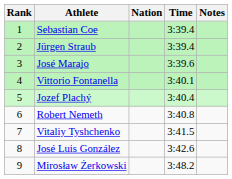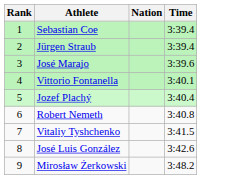 <table class="wikitable sortable" style="text-align:center">
 <tr>
 <th>Rank</th>
 <th>Athlete</th>
 <th>Nation</th>
 <th>Time</th>
-<th>Notes</th>
 </tr>
 <tr style="background:#bbf3bb;">
 <td>1</td>
 <td align=left><a href='#'>Sebastian Coe</a></td>
 <td align=left></td>
 <td>3:39.4</td>
-<td></td>
 </tr>
 <tr style="background:#bbf3bb;">
 <td>2</td>
 <td align=left><a href='#'>Jürgen Straub</a></td>
 <td align=left></td>
 <td>3:39.4</td>
-<td></td>
 </tr>
 <tr style="background:#bbf3bb;">
 <td>3</td>
 <td align=left><a href='#'>José Marajo</a></td>
 <td align=left></td>
 <td>3:39.6</td>
-<td></td>
 </tr>
 <tr style="background:#bbf3bb;">
 <td>4</td>
 <td align=left><a href='#'>Vittorio Fontanella</a></td>
 <td align=left></td>
 <td>3:40.1</td>
-<td></td>
 </tr>
 <tr style="background:#ccf9cc;">
 <td>5</td>
 <td align=left><a href='#'>Jozef Plachý</a></td>
 <td align=left></td>
 <td>3:40.4</td>
-<td></td>
 </tr>
 <tr>
 <td>6</td>
 <td align=left><a href='#'>Robert Nemeth</a></td>
 <td align=left></td>
 <td>3:40.8</td>
-<td></td>
 </tr>
 <tr>
 <td>7</td>
 <td align=left><a href='#'>Vitaliy Tyshchenko</a></td>
 <td align=left></td>
 <td>3:41.5</td>
-<td></td>
 </tr>
 <tr>
 <td>8</td>
 <td align=left><a href='#'>José Luis González</a></td>
 <td align=left></td>
 <td>3:42.6</td>
-<td></td>
 </tr>
 <tr>
 <td>9</td>
 <td align=left><a href='#'>Mirosław Żerkowski</a></td>
 <td align=left></td>
 <td>3:48.2</td>
-<td></td>
 </tr>
 </table>
